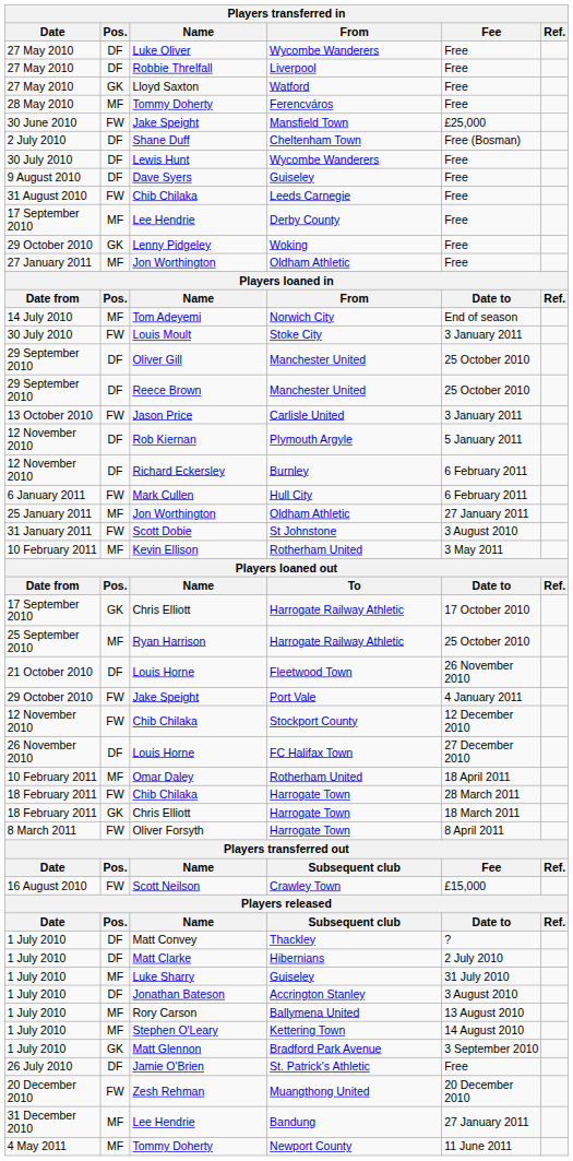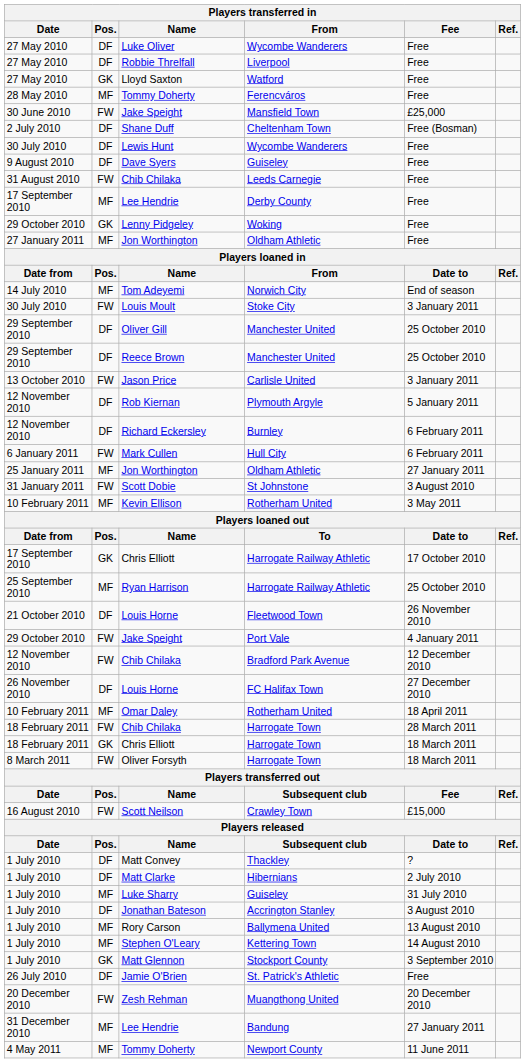 <table class="wikitable" style="font-size:95%;">
 <tr>
 <th colspan="6">Players transferred in</th>
 </tr>
 <tr>
 <th width="120px">Date</th>
 <th width="25px">Pos.</th>
 <th width="175px">Name</th>
 <th width="225px">From</th>
 <th width="125px">Fee</th>
 <th width="25px">Ref.</th>
 </tr>
 <tr>
 <td>27 May 2010</td>
 <td align="center">DF</td>
 <td><a href='#'>Luke Oliver</a></td>
 <td><a href='#'>Wycombe Wanderers</a></td>
 <td>Free</td>
 <td align="center"></td>
 </tr>
 <tr>
 <td>27 May 2010</td>
 <td align="center">DF</td>
 <td><a href='#'>Robbie Threlfall</a></td>
 <td><a href='#'>Liverpool</a></td>
 <td>Free</td>
 <td align="center"></td>
 </tr>
 <tr>
 <td>27 May 2010</td>
 <td align="center">GK</td>
 <td>Lloyd Saxton</td>
 <td><a href='#'>Watford</a></td>
 <td>Free</td>
 <td align="center"></td>
 </tr>
 <tr>
 <td>28 May 2010</td>
 <td align="center">MF</td>
 <td><a href='#'>Tommy Doherty</a></td>
 <td><a href='#'>Ferencváros</a></td>
 <td>Free</td>
 <td align="center"></td>
 </tr>
 <tr>
 <td>30 June 2010</td>
 <td align="center">FW</td>
 <td><a href='#'>Jake Speight</a></td>
 <td><a href='#'>Mansfield Town</a></td>
 <td>£25,000</td>
 <td align="center"></td>
 </tr>
 <tr>
 <td>2 July 2010</td>
 <td align="center">DF</td>
 <td><a href='#'>Shane Duff</a></td>
 <td><a href='#'>Cheltenham Town</a></td>
 <td>Free (Bosman)</td>
 <td align="center"></td>
 </tr>
 <tr>
 <td>30 July 2010</td>
 <td align="center">DF</td>
 <td><a href='#'>Lewis Hunt</a></td>
 <td><a href='#'>Wycombe Wanderers</a></td>
 <td>Free</td>
 <td align="center"></td>
 </tr>
 <tr>
 <td>9 August 2010</td>
 <td align="center">DF</td>
 <td><a href='#'>Dave Syers</a></td>
 <td><a href='#'>Guiseley</a></td>
 <td>Free</td>
 <td align="center"></td>
 </tr>
 <tr>
 <td>31 August 2010</td>
 <td align="center">FW</td>
 <td><a href='#'>Chib Chilaka</a></td>
 <td><a href='#'>Leeds Carnegie</a></td>
 <td>Free</td>
 <td align="center"></td>
 </tr>
 <tr>
 <td>17 September 2010</td>
 <td align="center">MF</td>
 <td><a href='#'>Lee Hendrie</a></td>
 <td><a href='#'>Derby County</a></td>
 <td>Free</td>
 <td align="center"></td>
 </tr>
 <tr>
 <td>29 October 2010</td>
 <td align="center">GK</td>
 <td><a href='#'>Lenny Pidgeley</a></td>
 <td><a href='#'>Woking</a></td>
 <td>Free</td>
 <td align="center"></td>
 </tr>
 <tr>
 <td>27 January 2011</td>
 <td align="center">MF</td>
 <td><a href='#'>Jon Worthington</a></td>
 <td><a href='#'>Oldham Athletic</a></td>
 <td>Free</td>
 <td align="center"></td>
 </tr>
 <tr>
 <th colspan="6">Players loaned in</th>
 </tr>
 <tr>
 <th>Date from</th>
 <th>Pos.</th>
 <th>Name</th>
 <th>From</th>
 <th>Date to</th>
 <th>Ref.</th>
 </tr>
 <tr>
 <td>14 July 2010</td>
 <td align="center">MF</td>
 <td><a href='#'>Tom Adeyemi</a></td>
 <td><a href='#'>Norwich City</a></td>
 <td>End of season</td>
 <td align="center"></td>
 </tr>
 <tr>
 <td>30 July 2010</td>
 <td align="center">FW</td>
 <td><a href='#'>Louis Moult</a></td>
 <td><a href='#'>Stoke City</a></td>
 <td>3 January 2011</td>
 <td align="center"></td>
 </tr>
 <tr>
 <td>29 September 2010</td>
 <td align="center">DF</td>
 <td><a href='#'>Oliver Gill</a></td>
 <td><a href='#'>Manchester United</a></td>
 <td>25 October 2010</td>
 <td align="center"></td>
 </tr>
 <tr>
 <td>29 September 2010</td>
 <td align="center">DF</td>
 <td><a href='#'>Reece Brown</a></td>
 <td><a href='#'>Manchester United</a></td>
 <td>25 October 2010</td>
 <td align="center"></td>
 </tr>
 <tr>
 <td>13 October 2010</td>
 <td align="center">FW</td>
 <td><a href='#'>Jason Price</a></td>
 <td><a href='#'>Carlisle United</a></td>
 <td>3 January 2011</td>
 <td align="center"></td>
 </tr>
 <tr>
 <td>12 November 2010</td>
 <td align="center">DF</td>
 <td><a href='#'>Rob Kiernan</a></td>
 <td><a href='#'>Plymouth Argyle</a></td>
 <td>5 January 2011</td>
 <td align="center"></td>
 </tr>
 <tr>
 <td>12 November 2010</td>
 <td align="center">DF</td>
 <td><a href='#'>Richard Eckersley</a></td>
 <td><a href='#'>Burnley</a></td>
 <td>6 February 2011</td>
 <td align="center"></td>
 </tr>
 <tr>
 <td>6 January 2011</td>
 <td align="center">FW</td>
 <td><a href='#'>Mark Cullen</a></td>
 <td><a href='#'>Hull City</a></td>
 <td>6 February 2011</td>
 <td align="center"></td>
 </tr>
 <tr>
 <td>25 January 2011</td>
 <td align="center">MF</td>
 <td><a href='#'>Jon Worthington</a></td>
 <td><a href='#'>Oldham Athletic</a></td>
 <td>27 January 2011</td>
 <td align="center"></td>
 </tr>
 <tr>
 <td>31 January 2011</td>
 <td align="center">FW</td>
 <td><a href='#'>Scott Dobie</a></td>
 <td><a href='#'>St Johnstone</a></td>
 <td>3 August 2010</td>
 <td align="center"></td>
 </tr>
 <tr>
 <td>10 February 2011</td>
 <td align="center">MF</td>
 <td><a href='#'>Kevin Ellison</a></td>
 <td><a href='#'>Rotherham United</a></td>
 <td>3 May 2011</td>
 <td align="center"></td>
 </tr>
 <tr>
 <th colspan="6">Players loaned out</th>
 </tr>
 <tr>
 <th>Date from</th>
 <th>Pos.</th>
 <th>Name</th>
 <th>To</th>
 <th>Date to</th>
 <th>Ref.</th>
 </tr>
 <tr>
 <td>17 September 2010</td>
 <td align="center">GK</td>
 <td>Chris Elliott</td>
 <td><a href='#'>Harrogate Railway Athletic</a></td>
 <td>17 October 2010</td>
 <td align="center"></td>
 </tr>
 <tr>
 <td>25 September 2010</td>
 <td align="center">MF</td>
 <td><a href='#'>Ryan Harrison</a></td>
 <td><a href='#'>Harrogate Railway Athletic</a></td>
 <td>25 October 2010</td>
 <td align="center"></td>
 </tr>
 <tr>
 <td>21 October 2010</td>
 <td align="center">DF</td>
 <td><a href='#'>Louis Horne</a></td>
 <td><a href='#'>Fleetwood Town</a></td>
 <td>26 November 2010</td>
 <td align="center"></td>
 </tr>
 <tr>
 <td>29 October 2010</td>
 <td align="center">FW</td>
 <td><a href='#'>Jake Speight</a></td>
 <td><a href='#'>Port Vale</a></td>
 <td>4 January 2011</td>
 <td align="center"></td>
 </tr>
 <tr>
 <td>12 November 2010</td>
 <td align="center">FW</td>
 <td><a href='#'>Chib Chilaka</a></td>
-<td><a href='#'>Stockport County</a></td>
+<td><a href='#'>Bradford Park Avenue</a></td>
 <td>12 December 2010</td>
 <td align="center"></td>
 </tr>
 <tr>
 <td>26 November 2010</td>
 <td align="center">DF</td>
 <td><a href='#'>Louis Horne</a></td>
 <td><a href='#'>FC Halifax Town</a></td>
 <td>27 December 2010</td>
 <td align="center"></td>
 </tr>
 <tr>
 <td>10 February 2011</td>
 <td align="center">MF</td>
 <td><a href='#'>Omar Daley</a></td>
 <td><a href='#'>Rotherham United</a></td>
 <td>18 April 2011</td>
 <td align="center"></td>
 </tr>
 <tr>
 <td>18 February 2011</td>
 <td align="center">FW</td>
 <td><a href='#'>Chib Chilaka</a></td>
 <td><a href='#'>Harrogate Town</a></td>
 <td>28 March 2011</td>
 <td align="center"></td>
 </tr>
 <tr>
 <td>18 February 2011</td>
 <td align="center">GK</td>
 <td>Chris Elliott</td>
 <td><a href='#'>Harrogate Town</a></td>
 <td>18 March 2011</td>
 <td align="center"></td>
 </tr>
 <tr>
 <td>8 March 2011</td>
 <td align="center">FW</td>
 <td>Oliver Forsyth</td>
 <td><a href='#'>Harrogate Town</a></td>
-<td>8 April 2011</td>
+<td>18 March 2011</td>
 <td align="center"></td>
 </tr>
 <tr>
 <th colspan="6">Players transferred out</th>
 </tr>
 <tr>
 <th>Date</th>
 <th>Pos.</th>
 <th>Name</th>
 <th>Subsequent club</th>
 <th>Fee</th>
 <th>Ref.</th>
 </tr>
 <tr>
 <td>16 August 2010</td>
 <td align="center">FW</td>
 <td><a href='#'>Scott Neilson</a></td>
 <td><a href='#'>Crawley Town</a></td>
 <td>£15,000</td>
 <td align="center"></td>
 </tr>
 <tr>
 <th colspan="6">Players released</th>
 </tr>
 <tr>
 <th>Date</th>
 <th>Pos.</th>
 <th>Name</th>
 <th>Subsequent club</th>
 <th>Date to</th>
 <th>Ref.</th>
 </tr>
 <tr>
 <td>1 July 2010</td>
 <td align="center">DF</td>
 <td>Matt Convey</td>
 <td><a href='#'>Thackley</a></td>
 <td>?</td>
 <td align="center"></td>
 </tr>
 <tr>
 <td>1 July 2010</td>
 <td align="center">DF</td>
 <td><a href='#'>Matt Clarke</a></td>
 <td><a href='#'>Hibernians</a></td>
 <td>2 July 2010</td>
 <td align="center"></td>
 </tr>
 <tr>
 <td>1 July 2010</td>
 <td align="center">MF</td>
 <td><a href='#'>Luke Sharry</a></td>
 <td><a href='#'>Guiseley</a></td>
 <td>31 July 2010</td>
 <td align="center"></td>
 </tr>
 <tr>
 <td>1 July 2010</td>
 <td align="center">DF</td>
 <td><a href='#'>Jonathan Bateson</a></td>
 <td><a href='#'>Accrington Stanley</a></td>
 <td>3 August 2010</td>
 <td align="center"></td>
 </tr>
 <tr>
 <td>1 July 2010</td>
 <td align="center">MF</td>
 <td>Rory Carson</td>
 <td><a href='#'>Ballymena United</a></td>
 <td>13 August 2010</td>
 <td align="center"></td>
 </tr>
 <tr>
 <td>1 July 2010</td>
 <td align="center">MF</td>
 <td><a href='#'>Stephen O'Leary</a></td>
 <td><a href='#'>Kettering Town</a></td>
 <td>14 August 2010</td>
 <td align="center"></td>
 </tr>
 <tr>
 <td>1 July 2010</td>
 <td align="center">GK</td>
 <td><a href='#'>Matt Glennon</a></td>
-<td><a href='#'>Bradford Park Avenue</a></td>
+<td><a href='#'>Stockport County</a></td>
 <td>3 September 2010</td>
 <td align="center"></td>
 </tr>
 <tr>
 <td>26 July 2010</td>
 <td align="center">DF</td>
 <td><a href='#'>Jamie O'Brien</a></td>
 <td><a href='#'>St. Patrick's Athletic</a></td>
 <td>Free</td>
 <td align="center"></td>
 </tr>
 <tr>
 <td>20 December 2010</td>
 <td align="center">FW</td>
 <td><a href='#'>Zesh Rehman</a></td>
 <td><a href='#'>Muangthong United</a></td>
 <td>20 December 2010</td>
 <td align="center"></td>
 </tr>
 <tr>
 <td>31 December 2010</td>
 <td align="center">MF</td>
 <td><a href='#'>Lee Hendrie</a></td>
 <td><a href='#'>Bandung</a></td>
 <td>27 January 2011</td>
 <td align="center"></td>
 </tr>
 <tr>
 <td>4 May 2011</td>
 <td align="center">MF</td>
 <td><a href='#'>Tommy Doherty</a></td>
 <td><a href='#'>Newport County</a></td>
 <td>11 June 2011</td>
 <td align="center"></td>
 </tr>
 </table>
